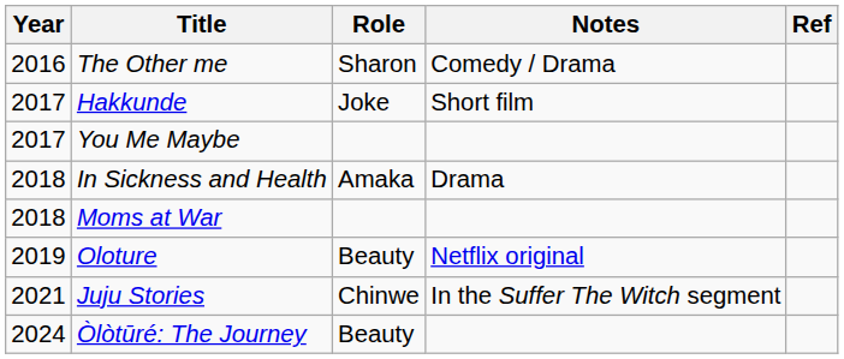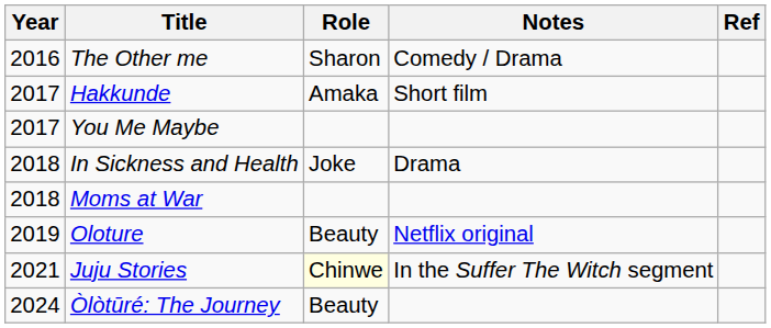 <table class="wikitable">
 <tr>
 <th>Year</th>
 <th>Title</th>
 <th>Role</th>
 <th>Notes</th>
 <th>Ref</th>
 </tr>
 <tr>
 <td>2016</td>
 <td><em>The Other me</em></td>
 <td>Sharon</td>
 <td>Comedy / Drama</td>
 <td></td>
 </tr>
 <tr>
 <td>2017</td>
 <td><em><a href='#'>Hakkunde</a></em></td>
-<td>Joke</td>
+<td>Amaka</td>
 <td>Short film</td>
 <td></td>
 </tr>
 <tr>
 <td>2017</td>
 <td><em>You Me Maybe</em></td>
 <td></td>
 <td></td>
 <td></td>
 </tr>
 <tr>
 <td>2018</td>
 <td><em>In Sickness and Health</em></td>
-<td>Amaka</td>
+<td>Joke</td>
 <td>Drama</td>
 <td></td>
 </tr>
 <tr>
 <td>2018</td>
 <td><em><a href='#'>Moms at War</a></em></td>
 <td></td>
 <td></td>
 <td></td>
 </tr>
 <tr>
 <td>2019</td>
 <td><a href='#'><em>Oloture</em></a></td>
 <td>Beauty</td>
 <td><a href='#'>Netflix original</a></td>
 <td></td>
 </tr>
 <tr>
 <td>2021</td>
 <td><em><a href='#'>Juju Stories</a></em></td>
-<td>Chinwe</td>
+<td style="background: lightyellow;">Chinwe</td>
 <td>In the <em>Suffer The Witch</em> segment</td>
 <td></td>
 </tr>
 <tr>
 <td>2024</td>
 <td><a href='#'><em>Òlòtūré: The Journey</em></a></td>
 <td>Beauty</td>
 <td></td>
 <td></td>
 </tr>
 </table>
